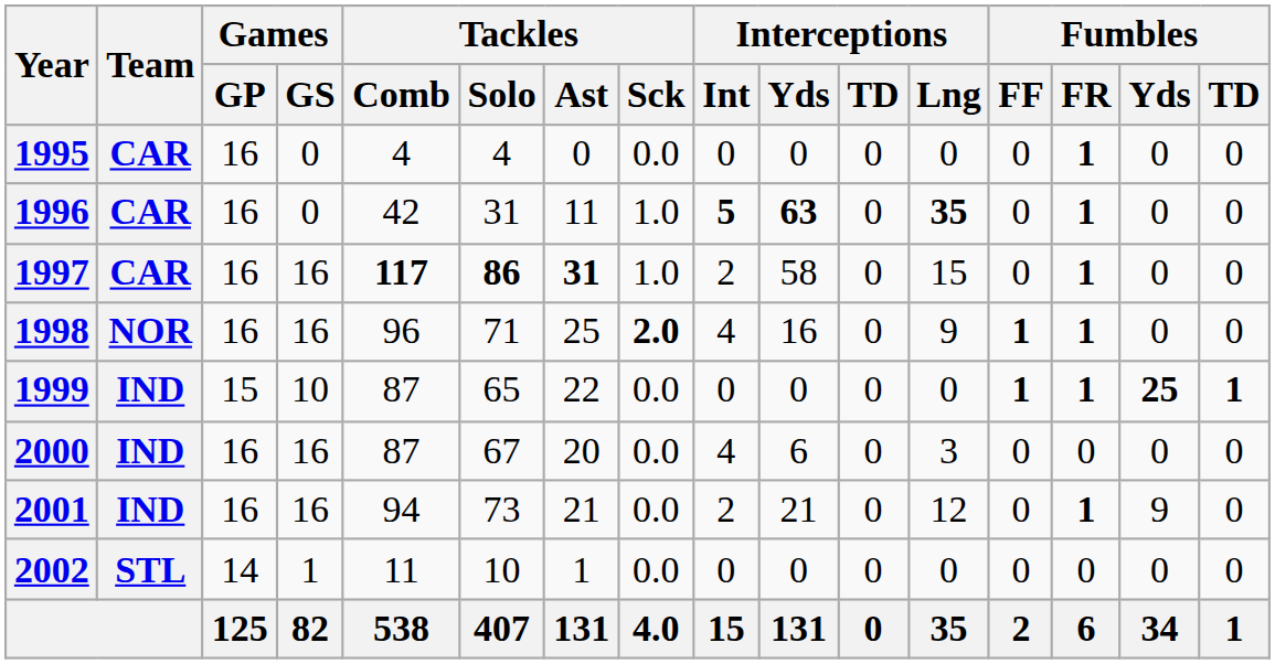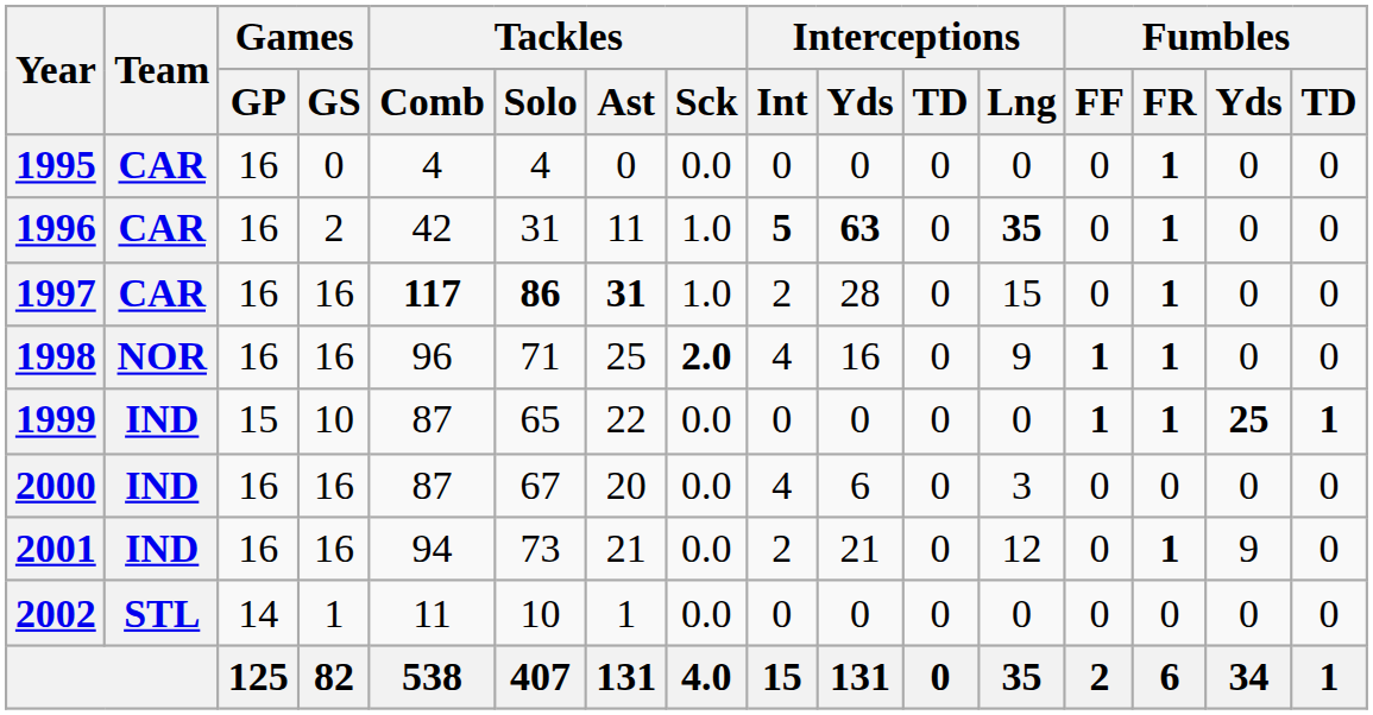 <table class="wikitable" style="text-align:center">
 <tr>
 <th rowspan="2">Year</th>
 <th rowspan="2">Team</th>
 <th colspan="2">Games</th>
 <th colspan="4">Tackles</th>
 <th colspan="4">Interceptions</th>
 <th colspan="4">Fumbles</th>
 </tr>
 <tr>
 <th>GP</th>
 <th>GS</th>
 <th>Comb</th>
 <th>Solo</th>
 <th>Ast</th>
 <th>Sck</th>
 <th>Int</th>
 <th>Yds</th>
 <th>TD</th>
 <th>Lng</th>
 <th>FF</th>
 <th>FR</th>
 <th>Yds</th>
 <th>TD</th>
 </tr>
 <tr>
 <th><a href='#'>1995</a></th>
 <th><a href='#'>CAR</a></th>
 <td>16</td>
 <td>0</td>
 <td>4</td>
 <td>4</td>
 <td>0</td>
 <td>0.0</td>
 <td>0</td>
 <td>0</td>
 <td>0</td>
 <td>0</td>
 <td>0</td>
 <td><strong>1</strong></td>
 <td>0</td>
 <td>0</td>
 </tr>
 <tr>
 <th><a href='#'>1996</a></th>
 <th><a href='#'>CAR</a></th>
 <td>16</td>
-<td>0</td>
+<td>2</td>
 <td>42</td>
 <td>31</td>
 <td>11</td>
 <td>1.0</td>
 <td><strong>5</strong></td>
 <td><strong>63</strong></td>
 <td>0</td>
 <td><strong>35</strong></td>
 <td>0</td>
 <td><strong>1</strong></td>
 <td>0</td>
 <td>0</td>
 </tr>
 <tr>
 <th><a href='#'>1997</a></th>
 <th><a href='#'>CAR</a></th>
 <td>16</td>
 <td>16</td>
 <td><strong>117</strong></td>
 <td><strong>86</strong></td>
 <td><strong>31</strong></td>
 <td>1.0</td>
 <td>2</td>
-<td>58</td>
+<td>28</td>
 <td>0</td>
 <td>15</td>
 <td>0</td>
 <td><strong>1</strong></td>
 <td>0</td>
 <td>0</td>
 </tr>
 <tr>
 <th><a href='#'>1998</a></th>
 <th><a href='#'>NOR</a></th>
 <td>16</td>
 <td>16</td>
 <td>96</td>
 <td>71</td>
 <td>25</td>
 <td><strong>2.0</strong></td>
 <td>4</td>
 <td>16</td>
 <td>0</td>
 <td>9</td>
 <td><strong>1</strong></td>
 <td><strong>1</strong></td>
 <td>0</td>
 <td>0</td>
 </tr>
 <tr>
 <th><a href='#'>1999</a></th>
 <th><a href='#'>IND</a></th>
 <td>15</td>
 <td>10</td>
 <td>87</td>
 <td>65</td>
 <td>22</td>
 <td>0.0</td>
 <td>0</td>
 <td>0</td>
 <td>0</td>
 <td>0</td>
 <td><strong>1</strong></td>
 <td><strong>1</strong></td>
 <td><strong>25</strong></td>
 <td><strong>1</strong></td>
 </tr>
 <tr>
 <th><a href='#'>2000</a></th>
 <th><a href='#'>IND</a></th>
 <td>16</td>
 <td>16</td>
 <td>87</td>
 <td>67</td>
 <td>20</td>
 <td>0.0</td>
 <td>4</td>
 <td>6</td>
 <td>0</td>
 <td>3</td>
 <td>0</td>
 <td>0</td>
 <td>0</td>
 <td>0</td>
 </tr>
 <tr>
 <th><a href='#'>2001</a></th>
 <th><a href='#'>IND</a></th>
 <td>16</td>
 <td>16</td>
 <td>94</td>
 <td>73</td>
 <td>21</td>
 <td>0.0</td>
 <td>2</td>
 <td>21</td>
 <td>0</td>
 <td>12</td>
 <td>0</td>
 <td><strong>1</strong></td>
 <td>9</td>
 <td>0</td>
 </tr>
 <tr>
 <th><a href='#'>2002</a></th>
 <th><a href='#'>STL</a></th>
 <td>14</td>
 <td>1</td>
 <td>11</td>
 <td>10</td>
 <td>1</td>
 <td>0.0</td>
 <td>0</td>
 <td>0</td>
 <td>0</td>
 <td>0</td>
 <td>0</td>
 <td>0</td>
 <td>0</td>
 <td>0</td>
 </tr>
 <tr>
 <th colspan="2"></th>
 <th>125</th>
 <th>82</th>
 <th>538</th>
 <th>407</th>
 <th>131</th>
 <th>4.0</th>
 <th>15</th>
 <th>131</th>
 <th>0</th>
 <th>35</th>
 <th>2</th>
 <th>6</th>
 <th>34</th>
 <th>1</th>
 </tr>
 </table>
